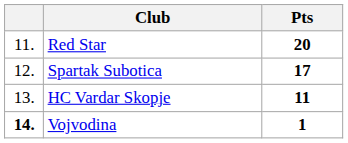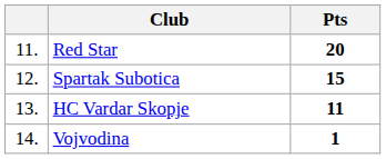 <table class="wikitable">
 <tr>
 <th width="30"></th>
 <th width="200">Club</th>
 <th width="70">Pts</th>
 </tr>
 <tr bgcolor="#FFFFFF" align="center">
 <td>11.</td>
 <td align="left"><a href='#'>Red Star</a></td>
 <td><strong>20</strong></td>
 </tr>
 <tr bgcolor="#FFFFFF" align="center">
 <td>12.</td>
 <td align="left"><a href='#'>Spartak Subotica</a></td>
-<td><strong>17</strong></td>
+<td><strong>15</strong></td>
 </tr>
 <tr bgcolor="#FFFFFF" align="center">
 <td>13.</td>
 <td align="left"><a href='#'>HC Vardar Skopje</a></td>
 <td><strong>11</strong></td>
 </tr>
 <tr bgcolor="#FFFFFF" align="center">
-<td><strong>14.</strong></td>
+<td>14.</td>
 <td align="left"><a href='#'>Vojvodina</a></td>
 <td><strong>1</strong></td>
 </tr>
 </table>
